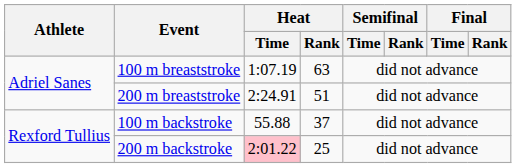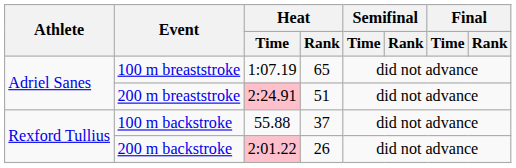 <table class=wikitable style="font-size:90%">
 <tr>
 <th rowspan="2">Athlete</th>
 <th rowspan="2">Event</th>
 <th colspan="2">Heat</th>
 <th colspan="2">Semifinal</th>
 <th colspan="2">Final</th>
 </tr>
 <tr style="font-size:95%">
 <th>Time</th>
 <th>Rank</th>
 <th>Time</th>
 <th>Rank</th>
 <th>Time</th>
 <th>Rank</th>
 </tr>
 <tr align=center>
 <td align=left rowspan=2><a href='#'>Adriel Sanes</a></td>
 <td align=left><a href='#'>100 m breaststroke</a></td>
 <td>1:07.19</td>
-<td>63</td>
+<td>65</td>
 <td colspan=4>did not advance</td>
 </tr>
 <tr align=center>
 <td align=left><a href='#'>200 m breaststroke</a></td>
-<td>2:24.91</td>
+<td style="background: pink;">2:24.91</td>
 <td>51</td>
 <td colspan=4>did not advance</td>
 </tr>
 <tr align=center>
 <td align=left rowspan=2><a href='#'>Rexford Tullius</a></td>
 <td align=left><a href='#'>100 m backstroke</a></td>
 <td>55.88</td>
 <td>37</td>
 <td colspan=4>did not advance</td>
 </tr>
 <tr align=center>
 <td align=left><a href='#'>200 m backstroke</a></td>
 <td style="background: pink;">2:01.22</td>
-<td>25</td>
+<td>26</td>
 <td colspan=4>did not advance</td>
 </tr>
 </table>
